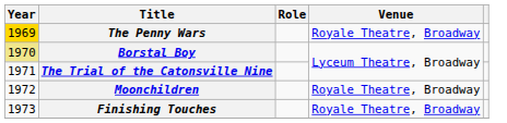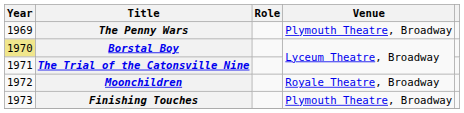 <table class="wikitable sortable plainrowheaders unsortable">
 <tr>
 <th scope="col">Year</th>
 <th scope="col">Title</th>
 <th scope="col">Role</th>
 <th scope="col" class="unsortable">Venue</th>
 <th scope="col" class="unsortable"></th>
 </tr>
 <tr>
-<td style="background: gold;">1969</td>
+<td>1969</td>
 <th scope=row><em>The Penny Wars</em></th>
 <td></td>
-<td><a href='#'>Royale Theatre</a>, <a href='#'>Broadway</a></td>
+<td><a href='#'>Plymouth Theatre</a>, Broadway</td>
 <td align="center"></td>
 </tr>
 <tr>
 <td style="background: khaki;">1970</td>
 <th scope=row><em><a href='#'>Borstal Boy</a></em></th>
 <td></td>
 <td rowspan="2"><a href='#'>Lyceum Theatre</a>, Broadway</td>
 <td align="center"></td>
 </tr>
 <tr>
 <td>1971</td>
 <th scope=row><em><a href='#'>The Trial of the Catonsville Nine</a></em></th>
 <td></td>
 <td align="center"></td>
 </tr>
 <tr>
 <td>1972</td>
 <th scope=row><em><a href='#'>Moonchildren</a></em></th>
 <td></td>
 <td><a href='#'>Royale Theatre</a>, Broadway</td>
 <td align="center"></td>
 </tr>
 <tr>
 <td>1973</td>
 <th scope=row><em>Finishing Touches</em></th>
 <td></td>
-<td><a href='#'>Royale Theatre</a>, <a href='#'>Broadway</a></td>
+<td><a href='#'>Plymouth Theatre</a>, Broadway</td>
 <td align="center"></td>
 </tr>
 <tr>
 </tr>
 </table>
